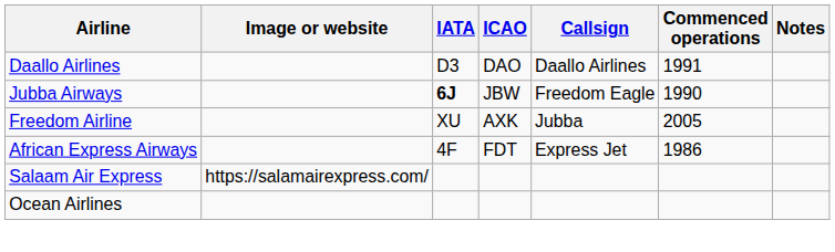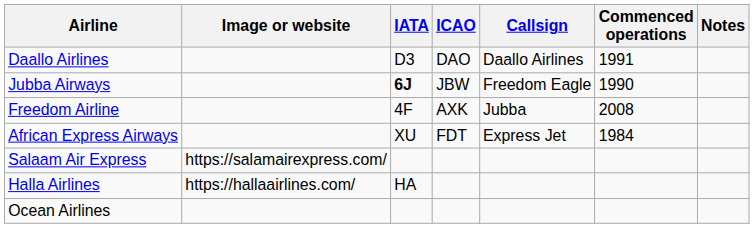 <table class="wikitable sortable">
 <tr>
 <th>Airline</th>
 <th>Image or website</th>
 <th><a href='#'>IATA</a></th>
 <th><a href='#'>ICAO</a></th>
 <th><a href='#'>Callsign</a></th>
 <th>Commenced<br>operations</th>
 <th>Notes</th>
 </tr>
 <tr>
 <td><a href='#'>Daallo Airlines</a></td>
 <td></td>
 <td>D3</td>
 <td>DAO</td>
 <td>Daallo Airlines</td>
 <td>1991</td>
 <td></td>
 </tr>
 <tr>
 <td><a href='#'>Jubba Airways</a></td>
 <td></td>
 <td><strong>6J</strong></td>
 <td>JBW</td>
 <td>Freedom Eagle</td>
 <td>1990</td>
 <td></td>
 </tr>
 <tr>
 <td><a href='#'>Freedom Airline</a></td>
 <td></td>
-<td>XU</td>
+<td>4F</td>
 <td>AXK</td>
 <td>Jubba</td>
-<td>2005</td>
+<td>2008</td>
 <td></td>
 </tr>
 <tr>
 <td><a href='#'>African Express Airways</a></td>
 <td></td>
-<td>4F</td>
+<td>XU</td>
 <td>FDT</td>
 <td>Express Jet</td>
-<td>1986</td>
+<td>1984</td>
 <td></td>
 </tr>
 <tr>
 <td><a href='#'>Salaam Air Express</a></td>
 <td>https://salamairexpress.com/</td>
 <td></td>
+<td></td>
+<td></td>
+<td></td>
+<td></td>
+</tr>
+<tr>
+<td><a href='#'>Halla Airlines</a></td>
+<td>https://hallaairlines.com/</td>
+<td>HA</td>
 <td></td>
 <td></td>
 <td></td>
 <td></td>
 </tr>
 <tr>
 <td>Ocean Airlines</td>
 <td></td>
 <td></td>
 <td></td>
 <td></td>
 <td></td>
 <td></td>
 </tr>
 </table>
